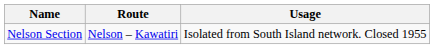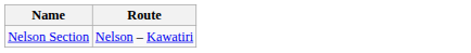 <table class="wikitable">
 <tr>
 <th>Name</th>
 <th>Route</th>
-<th>Usage</th>
 </tr>
 <tr>
 <td><a href='#'>Nelson Section</a></td>
 <td><a href='#'>Nelson</a> – <a href='#'>Kawatiri</a></td>
-<td>Isolated from South Island network. Closed 1955</td>
 </tr>
 </table>
